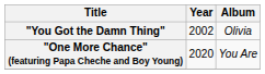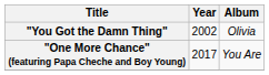 <table class="wikitable plainrowheaders" style="text-align:center;">
 <tr>
 <th scope="col" rowspan="1" style="width:16em;">Title</th>
 <th scope="col" rowspan="1">Year</th>
 <th scope="col" rowspan="1">Album</th>
 </tr>
 <tr>
 <th scope="row">"You Got the Damn Thing"</th>
 <td>2002</td>
 <td><em>Olivia</em></td>
 </tr>
 <tr>
 <th scope="row">"One More Chance" <br><small>(featuring Papa Cheche and Boy Young)</small></th>
-<td>2020</td>
+<td>2017</td>
 <td><em>You Are</em></td>
 </tr>
 <tr>
 </tr>
 </table>
